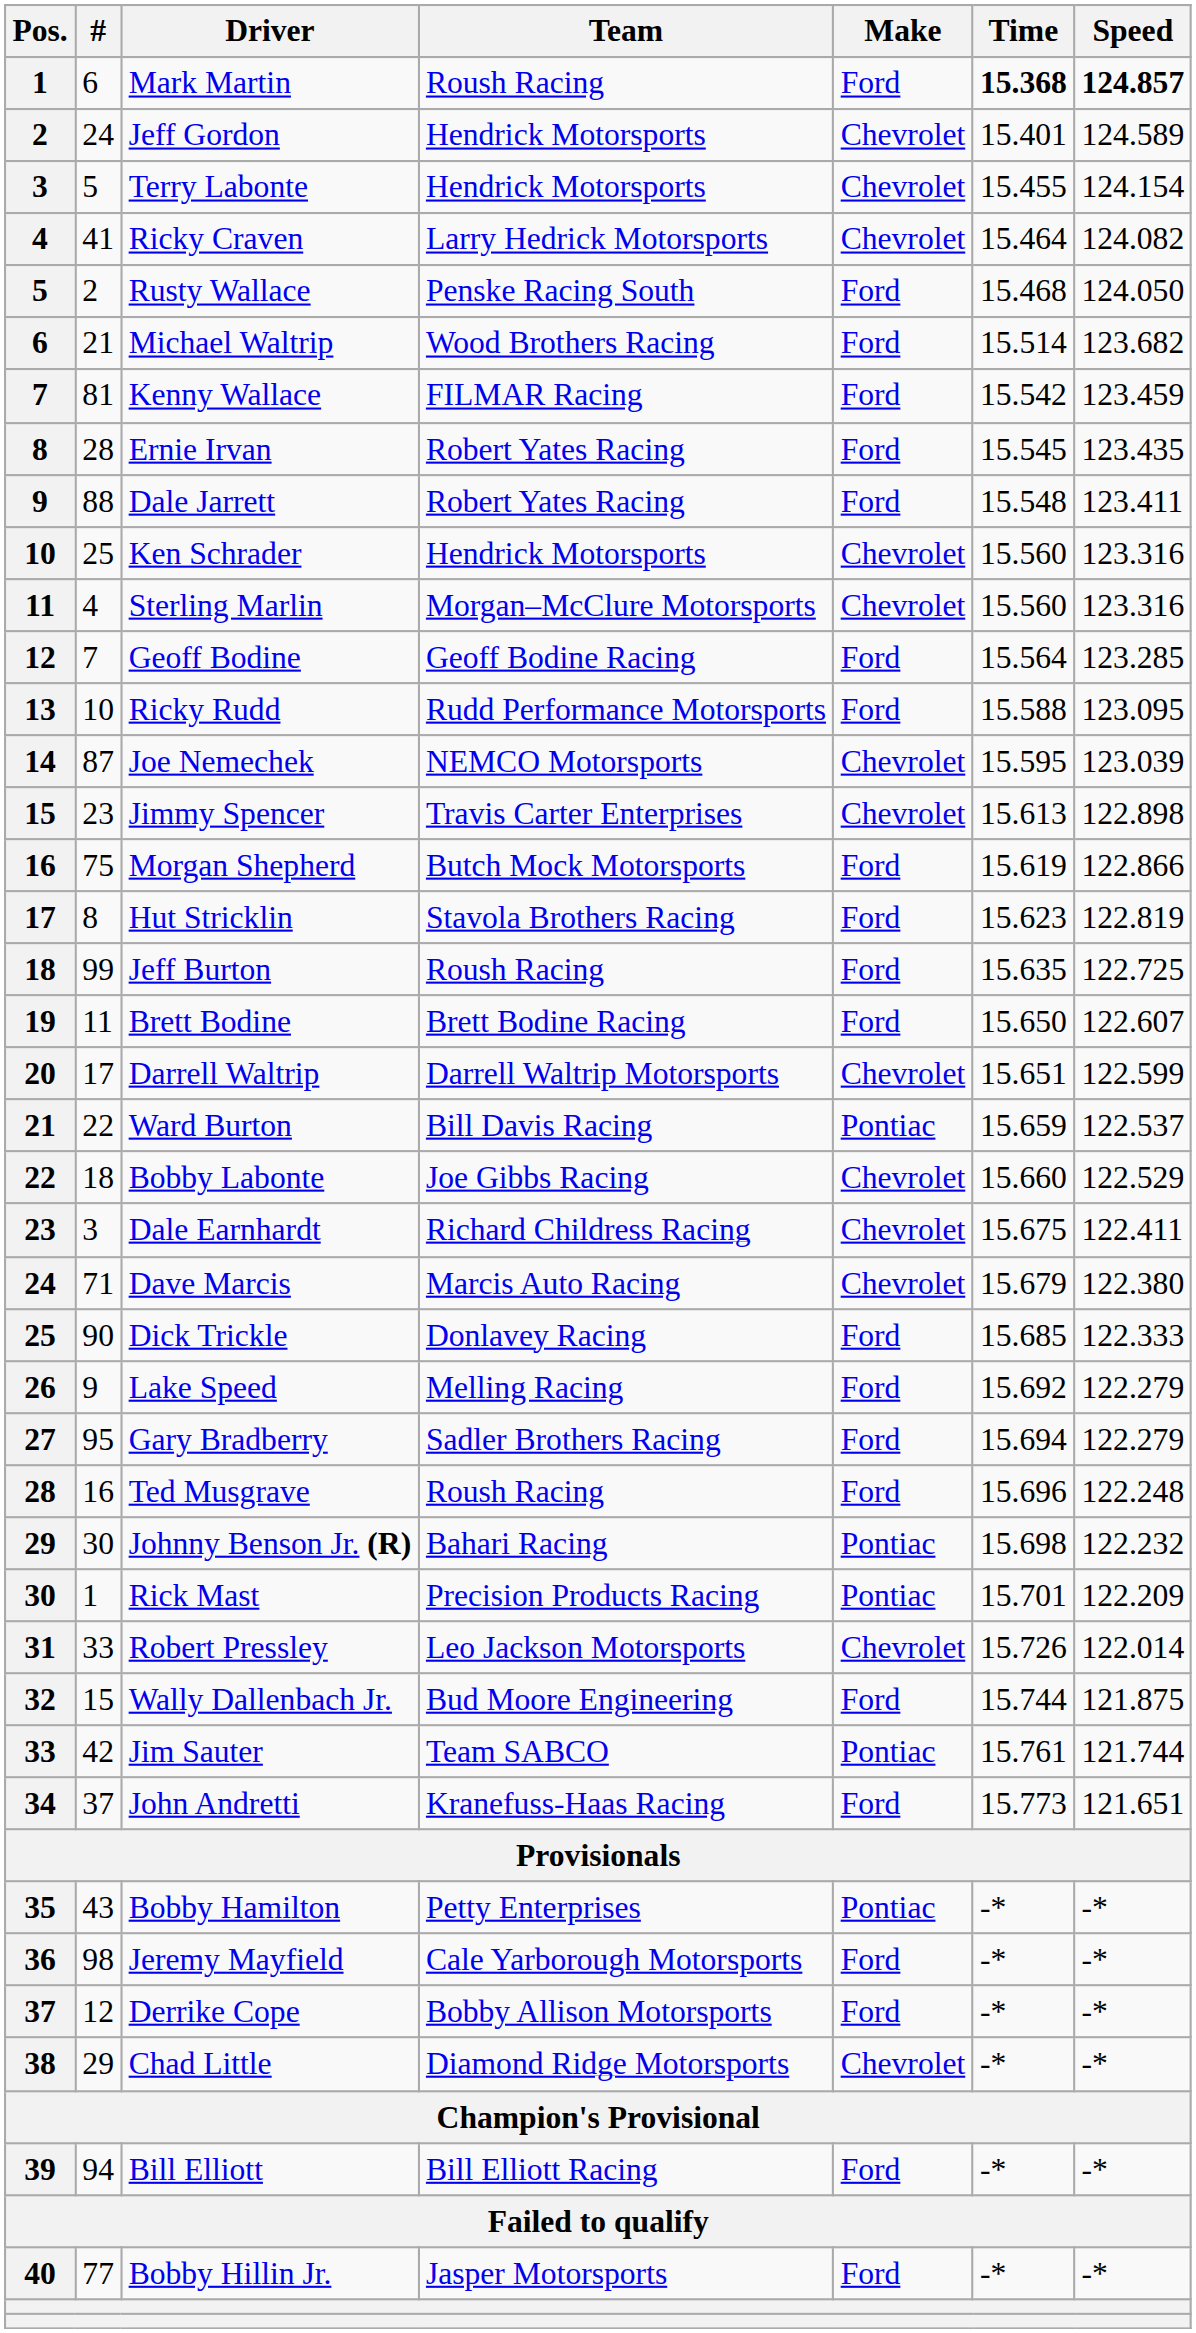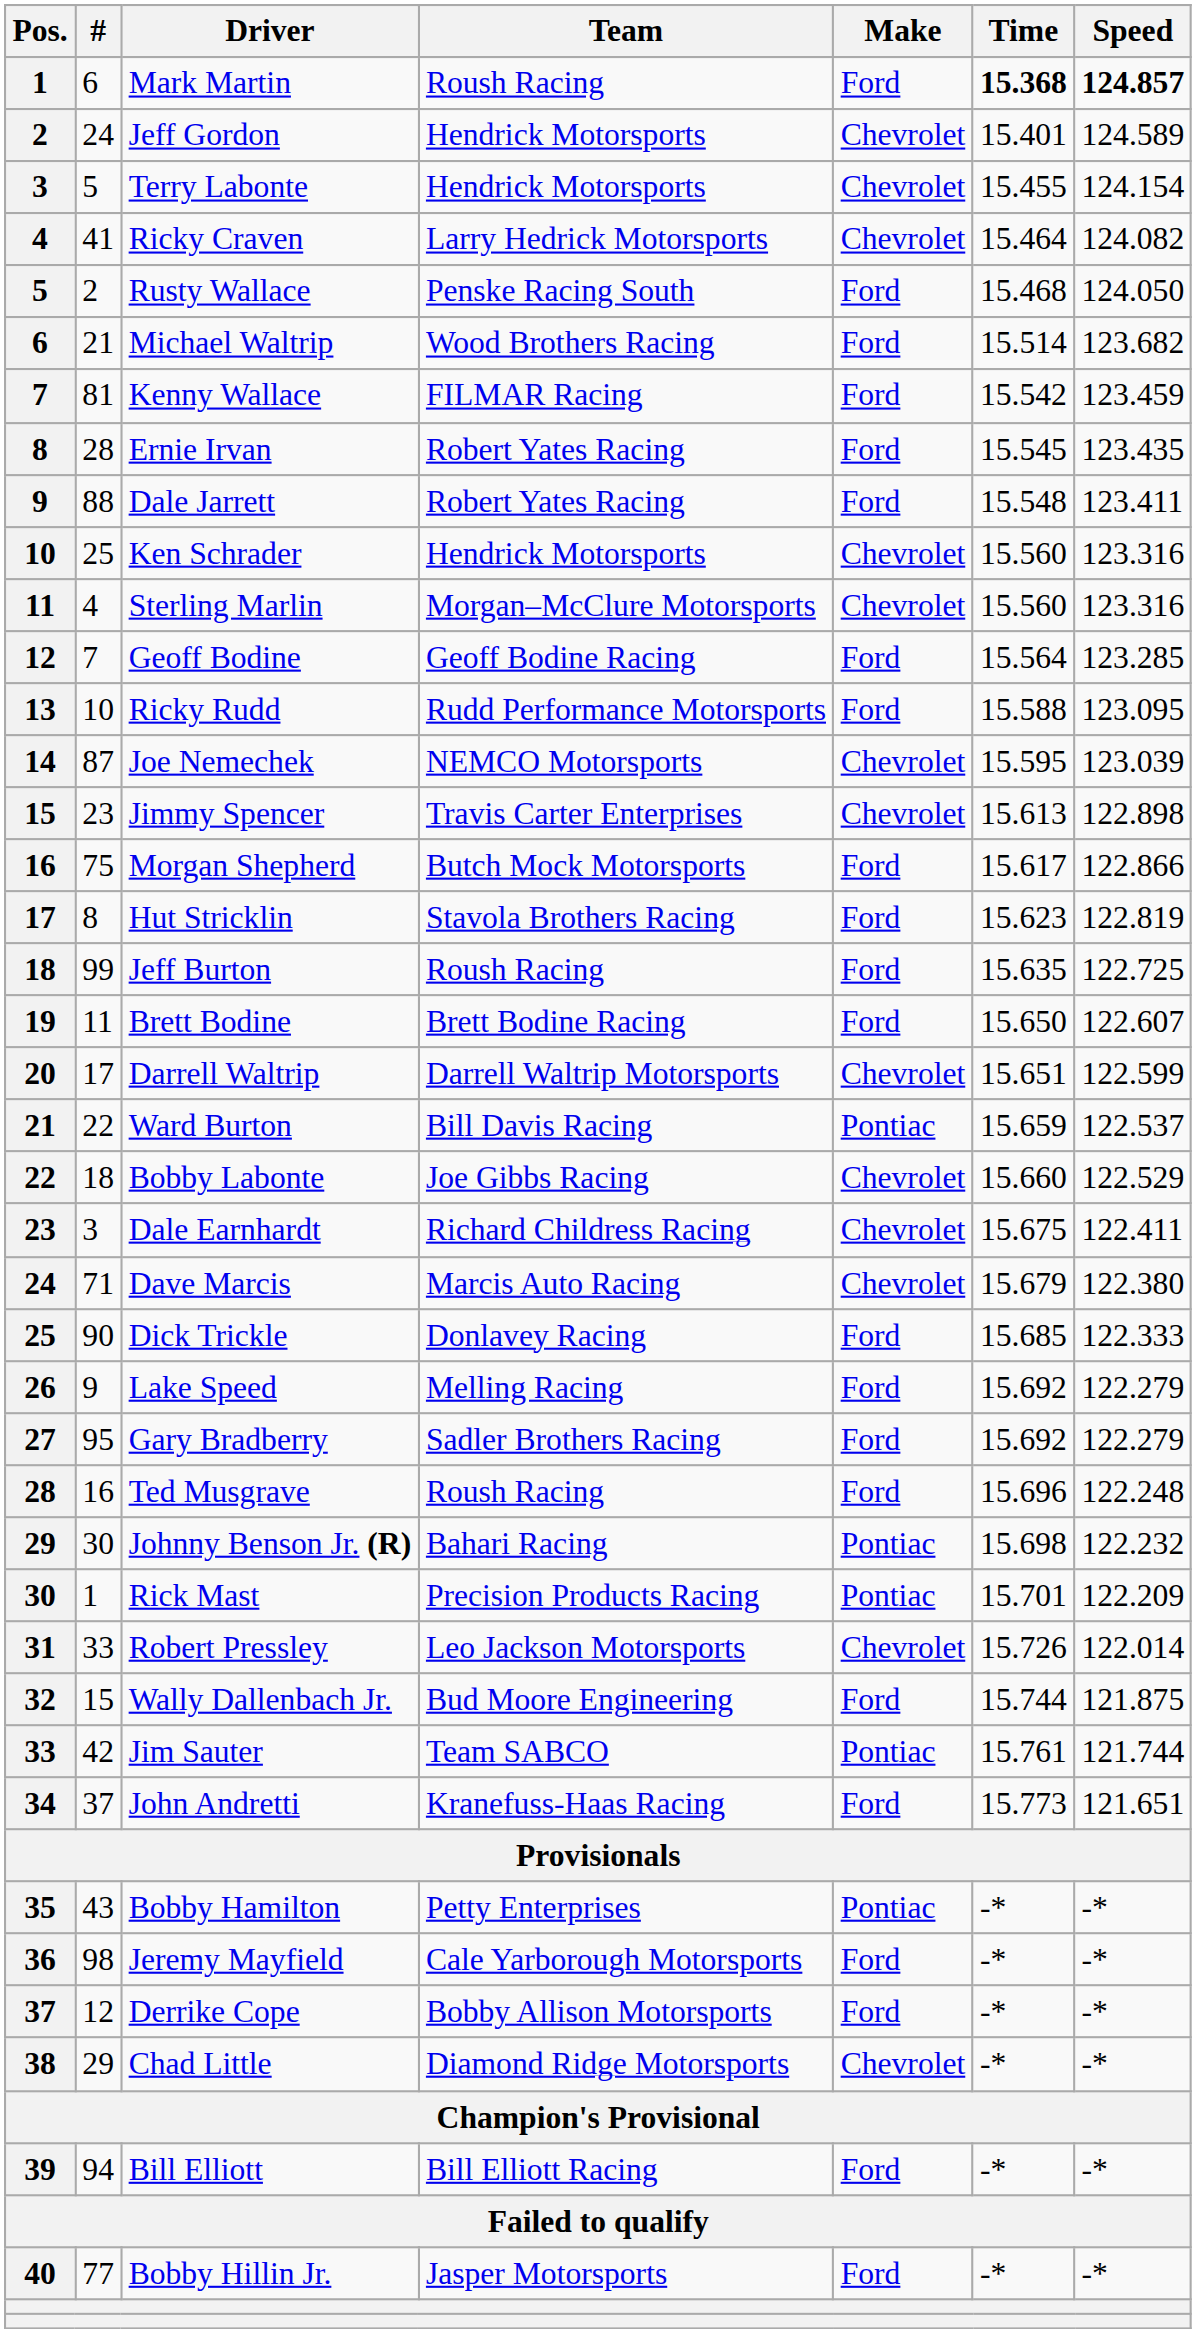 <table class="wikitable" style="font-size:95%">
 <tr>
 <th>Pos.</th>
 <th>#</th>
 <th>Driver</th>
 <th>Team</th>
 <th>Make</th>
 <th>Time</th>
 <th>Speed</th>
 </tr>
 <tr>
 <th>1</th>
 <td>6</td>
 <td><a href='#'>Mark Martin</a></td>
 <td><a href='#'>Roush Racing</a></td>
 <td><a href='#'>Ford</a></td>
 <td><strong>15.368</strong></td>
 <td><strong>124.857</strong></td>
 </tr>
 <tr>
 <th>2</th>
 <td>24</td>
 <td><a href='#'>Jeff Gordon</a></td>
 <td><a href='#'>Hendrick Motorsports</a></td>
 <td><a href='#'>Chevrolet</a></td>
 <td>15.401</td>
 <td>124.589</td>
 </tr>
 <tr>
 <th>3</th>
 <td>5</td>
 <td><a href='#'>Terry Labonte</a></td>
 <td><a href='#'>Hendrick Motorsports</a></td>
 <td><a href='#'>Chevrolet</a></td>
 <td>15.455</td>
 <td>124.154</td>
 </tr>
 <tr>
 <th>4</th>
 <td>41</td>
 <td><a href='#'>Ricky Craven</a></td>
 <td><a href='#'>Larry Hedrick Motorsports</a></td>
 <td><a href='#'>Chevrolet</a></td>
 <td>15.464</td>
 <td>124.082</td>
 </tr>
 <tr>
 <th>5</th>
 <td>2</td>
 <td><a href='#'>Rusty Wallace</a></td>
 <td><a href='#'>Penske Racing South</a></td>
 <td><a href='#'>Ford</a></td>
 <td>15.468</td>
 <td>124.050</td>
 </tr>
 <tr>
 <th>6</th>
 <td>21</td>
 <td><a href='#'>Michael Waltrip</a></td>
 <td><a href='#'>Wood Brothers Racing</a></td>
 <td><a href='#'>Ford</a></td>
 <td>15.514</td>
 <td>123.682</td>
 </tr>
 <tr>
 <th>7</th>
 <td>81</td>
 <td><a href='#'>Kenny Wallace</a></td>
 <td><a href='#'>FILMAR Racing</a></td>
 <td><a href='#'>Ford</a></td>
 <td>15.542</td>
 <td>123.459</td>
 </tr>
 <tr>
 <th>8</th>
 <td>28</td>
 <td><a href='#'>Ernie Irvan</a></td>
 <td><a href='#'>Robert Yates Racing</a></td>
 <td><a href='#'>Ford</a></td>
 <td>15.545</td>
 <td>123.435</td>
 </tr>
 <tr>
 <th>9</th>
 <td>88</td>
 <td><a href='#'>Dale Jarrett</a></td>
 <td><a href='#'>Robert Yates Racing</a></td>
 <td><a href='#'>Ford</a></td>
 <td>15.548</td>
 <td>123.411</td>
 </tr>
 <tr>
 <th>10</th>
 <td>25</td>
 <td><a href='#'>Ken Schrader</a></td>
 <td><a href='#'>Hendrick Motorsports</a></td>
 <td><a href='#'>Chevrolet</a></td>
 <td>15.560</td>
 <td>123.316</td>
 </tr>
 <tr>
 <th>11</th>
 <td>4</td>
 <td><a href='#'>Sterling Marlin</a></td>
 <td><a href='#'>Morgan–McClure Motorsports</a></td>
 <td><a href='#'>Chevrolet</a></td>
 <td>15.560</td>
 <td>123.316</td>
 </tr>
 <tr>
 <th>12</th>
 <td>7</td>
 <td><a href='#'>Geoff Bodine</a></td>
 <td><a href='#'>Geoff Bodine Racing</a></td>
 <td><a href='#'>Ford</a></td>
 <td>15.564</td>
 <td>123.285</td>
 </tr>
 <tr>
 <th>13</th>
 <td>10</td>
 <td><a href='#'>Ricky Rudd</a></td>
 <td><a href='#'>Rudd Performance Motorsports</a></td>
 <td><a href='#'>Ford</a></td>
 <td>15.588</td>
 <td>123.095</td>
 </tr>
 <tr>
 <th>14</th>
 <td>87</td>
 <td><a href='#'>Joe Nemechek</a></td>
 <td><a href='#'>NEMCO Motorsports</a></td>
 <td><a href='#'>Chevrolet</a></td>
 <td>15.595</td>
 <td>123.039</td>
 </tr>
 <tr>
 <th>15</th>
 <td>23</td>
 <td><a href='#'>Jimmy Spencer</a></td>
 <td><a href='#'>Travis Carter Enterprises</a></td>
 <td><a href='#'>Chevrolet</a></td>
 <td>15.613</td>
 <td>122.898</td>
 </tr>
 <tr>
 <th>16</th>
 <td>75</td>
 <td><a href='#'>Morgan Shepherd</a></td>
 <td><a href='#'>Butch Mock Motorsports</a></td>
 <td><a href='#'>Ford</a></td>
-<td>15.619</td>
+<td>15.617</td>
 <td>122.866</td>
 </tr>
 <tr>
 <th>17</th>
 <td>8</td>
 <td><a href='#'>Hut Stricklin</a></td>
 <td><a href='#'>Stavola Brothers Racing</a></td>
 <td><a href='#'>Ford</a></td>
 <td>15.623</td>
 <td>122.819</td>
 </tr>
 <tr>
 <th>18</th>
 <td>99</td>
 <td><a href='#'>Jeff Burton</a></td>
 <td><a href='#'>Roush Racing</a></td>
 <td><a href='#'>Ford</a></td>
 <td>15.635</td>
 <td>122.725</td>
 </tr>
 <tr>
 <th>19</th>
 <td>11</td>
 <td><a href='#'>Brett Bodine</a></td>
 <td><a href='#'>Brett Bodine Racing</a></td>
 <td><a href='#'>Ford</a></td>
 <td>15.650</td>
 <td>122.607</td>
 </tr>
 <tr>
 <th>20</th>
 <td>17</td>
 <td><a href='#'>Darrell Waltrip</a></td>
 <td><a href='#'>Darrell Waltrip Motorsports</a></td>
 <td><a href='#'>Chevrolet</a></td>
 <td>15.651</td>
 <td>122.599</td>
 </tr>
 <tr>
 <th>21</th>
 <td>22</td>
 <td><a href='#'>Ward Burton</a></td>
 <td><a href='#'>Bill Davis Racing</a></td>
 <td><a href='#'>Pontiac</a></td>
 <td>15.659</td>
 <td>122.537</td>
 </tr>
 <tr>
 <th>22</th>
 <td>18</td>
 <td><a href='#'>Bobby Labonte</a></td>
 <td><a href='#'>Joe Gibbs Racing</a></td>
 <td><a href='#'>Chevrolet</a></td>
 <td>15.660</td>
 <td>122.529</td>
 </tr>
 <tr>
 <th>23</th>
 <td>3</td>
 <td><a href='#'>Dale Earnhardt</a></td>
 <td><a href='#'>Richard Childress Racing</a></td>
 <td><a href='#'>Chevrolet</a></td>
 <td>15.675</td>
 <td>122.411</td>
 </tr>
 <tr>
 <th>24</th>
 <td>71</td>
 <td><a href='#'>Dave Marcis</a></td>
 <td><a href='#'>Marcis Auto Racing</a></td>
 <td><a href='#'>Chevrolet</a></td>
 <td>15.679</td>
 <td>122.380</td>
 </tr>
 <tr>
 <th>25</th>
 <td>90</td>
 <td><a href='#'>Dick Trickle</a></td>
 <td><a href='#'>Donlavey Racing</a></td>
 <td><a href='#'>Ford</a></td>
 <td>15.685</td>
 <td>122.333</td>
 </tr>
 <tr>
 <th>26</th>
 <td>9</td>
 <td><a href='#'>Lake Speed</a></td>
 <td><a href='#'>Melling Racing</a></td>
 <td><a href='#'>Ford</a></td>
 <td>15.692</td>
 <td>122.279</td>
 </tr>
 <tr>
 <th>27</th>
 <td>95</td>
 <td><a href='#'>Gary Bradberry</a></td>
 <td><a href='#'>Sadler Brothers Racing</a></td>
 <td><a href='#'>Ford</a></td>
-<td>15.694</td>
+<td>15.692</td>
 <td>122.279</td>
 </tr>
 <tr>
 <th>28</th>
 <td>16</td>
 <td><a href='#'>Ted Musgrave</a></td>
 <td><a href='#'>Roush Racing</a></td>
 <td><a href='#'>Ford</a></td>
 <td>15.696</td>
 <td>122.248</td>
 </tr>
 <tr>
 <th>29</th>
 <td>30</td>
 <td><a href='#'>Johnny Benson Jr.</a> <strong>(R)</strong></td>
 <td><a href='#'>Bahari Racing</a></td>
 <td><a href='#'>Pontiac</a></td>
 <td>15.698</td>
 <td>122.232</td>
 </tr>
 <tr>
 <th>30</th>
 <td>1</td>
 <td><a href='#'>Rick Mast</a></td>
 <td><a href='#'>Precision Products Racing</a></td>
 <td><a href='#'>Pontiac</a></td>
 <td>15.701</td>
 <td>122.209</td>
 </tr>
 <tr>
 <th>31</th>
 <td>33</td>
 <td><a href='#'>Robert Pressley</a></td>
 <td><a href='#'>Leo Jackson Motorsports</a></td>
 <td><a href='#'>Chevrolet</a></td>
 <td>15.726</td>
 <td>122.014</td>
 </tr>
 <tr>
 <th>32</th>
 <td>15</td>
 <td><a href='#'>Wally Dallenbach Jr.</a></td>
 <td><a href='#'>Bud Moore Engineering</a></td>
 <td><a href='#'>Ford</a></td>
 <td>15.744</td>
 <td>121.875</td>
 </tr>
 <tr>
 <th>33</th>
 <td>42</td>
 <td><a href='#'>Jim Sauter</a></td>
 <td><a href='#'>Team SABCO</a></td>
 <td><a href='#'>Pontiac</a></td>
 <td>15.761</td>
 <td>121.744</td>
 </tr>
 <tr>
 <th>34</th>
 <td>37</td>
 <td><a href='#'>John Andretti</a></td>
 <td><a href='#'>Kranefuss-Haas Racing</a></td>
 <td><a href='#'>Ford</a></td>
 <td>15.773</td>
 <td>121.651</td>
 </tr>
 <tr>
 <th colspan="7">Provisionals</th>
 </tr>
 <tr>
 <th>35</th>
 <td>43</td>
 <td><a href='#'>Bobby Hamilton</a></td>
 <td><a href='#'>Petty Enterprises</a></td>
 <td><a href='#'>Pontiac</a></td>
 <td>-*</td>
 <td>-*</td>
 </tr>
 <tr>
 <th>36</th>
 <td>98</td>
 <td><a href='#'>Jeremy Mayfield</a></td>
 <td><a href='#'>Cale Yarborough Motorsports</a></td>
 <td><a href='#'>Ford</a></td>
 <td>-*</td>
 <td>-*</td>
 </tr>
 <tr>
 <th>37</th>
 <td>12</td>
 <td><a href='#'>Derrike Cope</a></td>
 <td><a href='#'>Bobby Allison Motorsports</a></td>
 <td><a href='#'>Ford</a></td>
 <td>-*</td>
 <td>-*</td>
 </tr>
 <tr>
 <th>38</th>
 <td>29</td>
 <td><a href='#'>Chad Little</a></td>
 <td><a href='#'>Diamond Ridge Motorsports</a></td>
 <td><a href='#'>Chevrolet</a></td>
 <td>-*</td>
 <td>-*</td>
 </tr>
 <tr>
 <th colspan="7">Champion's Provisional</th>
 </tr>
 <tr>
 <th>39</th>
 <td>94</td>
 <td><a href='#'>Bill Elliott</a></td>
 <td><a href='#'>Bill Elliott Racing</a></td>
 <td><a href='#'>Ford</a></td>
 <td>-*</td>
 <td>-*</td>
 </tr>
 <tr>
 <th colspan="7">Failed to qualify</th>
 </tr>
 <tr>
 <th>40</th>
 <td>77</td>
 <td><a href='#'>Bobby Hillin Jr.</a></td>
 <td><a href='#'>Jasper Motorsports</a></td>
 <td><a href='#'>Ford</a></td>
 <td>-*</td>
 <td>-*</td>
 </tr>
 <tr>
 <th colspan="7"></th>
 </tr>
 <tr>
 <th colspan="7"></th>
 </tr>
 </table>
